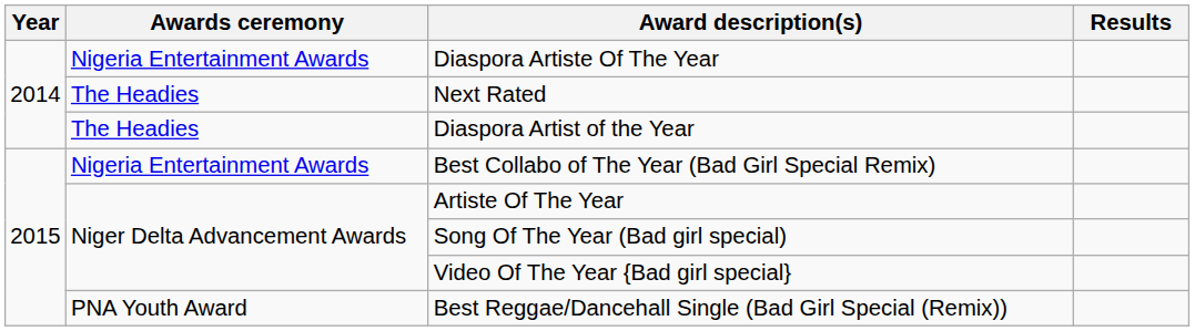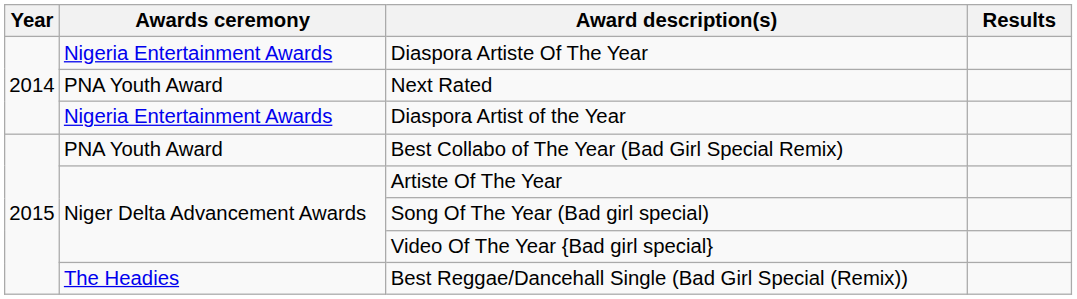 <table class="wikitable">
 <tr>
 <th>Year</th>
 <th width="250">Awards ceremony</th>
 <th width="450">Award description(s)</th>
 <th width="75">Results</th>
 </tr>
 <tr>
 <td rowspan="3">2014</td>
 <td><a href='#'>Nigeria Entertainment Awards</a></td>
 <td>Diaspora Artiste Of The Year</td>
 <td></td>
 </tr>
 <tr>
-<td><a href='#'>The Headies</a></td>
+<td>PNA Youth Award</td>
 <td>Next Rated</td>
 <td></td>
 </tr>
 <tr>
-<td><a href='#'>The Headies</a></td>
+<td><a href='#'>Nigeria Entertainment Awards</a></td>
 <td>Diaspora Artist of the Year</td>
 <td></td>
 </tr>
 <tr>
 <td rowspan="5">2015</td>
-<td><a href='#'>Nigeria Entertainment Awards</a></td>
+<td>PNA Youth Award</td>
 <td>Best Collabo of The Year (Bad Girl Special Remix)</td>
 <td></td>
 </tr>
 <tr>
 <td rowspan="3">Niger Delta Advancement Awards</td>
 <td>Artiste Of The Year</td>
 <td></td>
 </tr>
 <tr>
 <td>Song Of The Year (Bad girl special)</td>
 <td></td>
 </tr>
 <tr>
 <td>Video Of The Year {Bad girl special}</td>
 <td></td>
 </tr>
 <tr>
-<td>PNA Youth Award</td>
+<td><a href='#'>The Headies</a></td>
 <td>Best Reggae/Dancehall Single (Bad Girl Special (Remix))</td>
 <td></td>
 </tr>
 </table>
